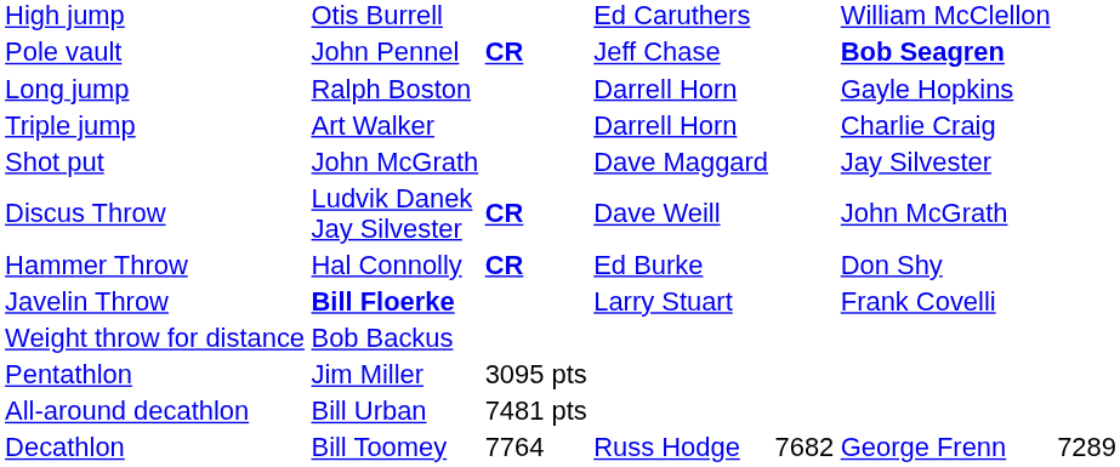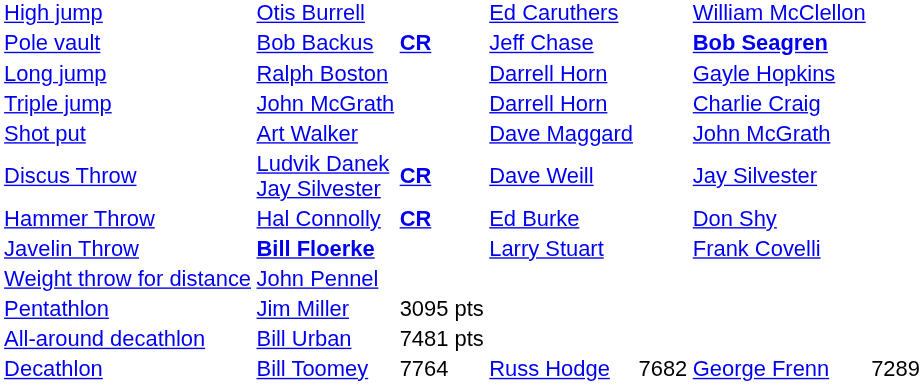 <table>
 <tr>
 <td><a href='#'>High jump</a></td>
 <td><a href='#'>Otis Burrell</a></td>
 <td></td>
 <td><a href='#'>Ed Caruthers</a></td>
 <td></td>
 <td><a href='#'>William McClellon</a></td>
 <td></td>
 </tr>
 <tr>
 <td><a href='#'>Pole vault</a></td>
-<td><a href='#'>John Pennel</a></td>
+<td><a href='#'>Bob Backus</a></td>
 <td> <strong><a href='#'>CR</a></strong></td>
 <td><a href='#'>Jeff Chase</a></td>
 <td></td>
 <td><strong><a href='#'>Bob Seagren</a></strong></td>
 <td></td>
 </tr>
 <tr>
 <td><a href='#'>Long jump</a></td>
 <td><a href='#'>Ralph Boston</a></td>
 <td></td>
 <td><a href='#'>Darrell Horn</a></td>
 <td></td>
 <td><a href='#'>Gayle Hopkins</a></td>
 <td></td>
 </tr>
 <tr>
 <td><a href='#'>Triple jump</a></td>
-<td><a href='#'>Art Walker</a></td>
+<td><a href='#'>John McGrath</a></td>
 <td></td>
 <td><a href='#'>Darrell Horn</a></td>
 <td></td>
 <td><a href='#'>Charlie Craig</a></td>
 <td></td>
 </tr>
 <tr>
 <td><a href='#'>Shot put</a></td>
-<td><a href='#'>John McGrath</a></td>
+<td><a href='#'>Art Walker</a></td>
 <td></td>
 <td><a href='#'>Dave Maggard</a></td>
 <td></td>
-<td><a href='#'>Jay Silvester</a></td>
+<td><a href='#'>John McGrath</a></td>
 <td></td>
 </tr>
 <tr>
 <td><a href='#'>Discus Throw</a></td>
 <td><a href='#'>Ludvik Danek</a> <br><a href='#'>Jay Silvester</a></td>
 <td> <strong><a href='#'>CR</a></strong><br></td>
 <td><a href='#'>Dave Weill</a></td>
 <td></td>
-<td><a href='#'>John McGrath</a></td>
+<td><a href='#'>Jay Silvester</a></td>
 <td></td>
 </tr>
 <tr>
 <td><a href='#'>Hammer Throw</a></td>
 <td><a href='#'>Hal Connolly</a></td>
 <td> <strong><a href='#'>CR</a></strong></td>
 <td><a href='#'>Ed Burke</a></td>
 <td></td>
 <td><a href='#'>Don Shy</a></td>
 <td></td>
 </tr>
 <tr>
 <td><a href='#'>Javelin Throw</a></td>
 <td><strong><a href='#'>Bill Floerke</a></strong></td>
 <td></td>
 <td><a href='#'>Larry Stuart</a></td>
 <td></td>
 <td><a href='#'>Frank Covelli</a></td>
 <td></td>
 </tr>
 <tr>
 <td><a href='#'>Weight throw for distance</a></td>
-<td><a href='#'>Bob Backus</a></td>
+<td><a href='#'>John Pennel</a></td>
 <td></td>
 <td></td>
 <td></td>
 <td></td>
 <td></td>
 </tr>
 <tr>
 <td><a href='#'>Pentathlon</a></td>
 <td><a href='#'>Jim Miller</a></td>
 <td>3095 pts</td>
 <td></td>
 <td></td>
 <td></td>
 <td></td>
 </tr>
 <tr>
 <td><a href='#'>All-around decathlon</a></td>
 <td><a href='#'>Bill Urban</a></td>
 <td>7481 pts</td>
 <td></td>
 <td></td>
 <td></td>
 <td></td>
 </tr>
 <tr>
 <td><a href='#'>Decathlon</a></td>
 <td><a href='#'>Bill Toomey</a></td>
 <td>7764</td>
 <td><a href='#'>Russ Hodge</a></td>
 <td>7682</td>
 <td><a href='#'>George Frenn</a></td>
 <td>7289</td>
 </tr>
 </table>
